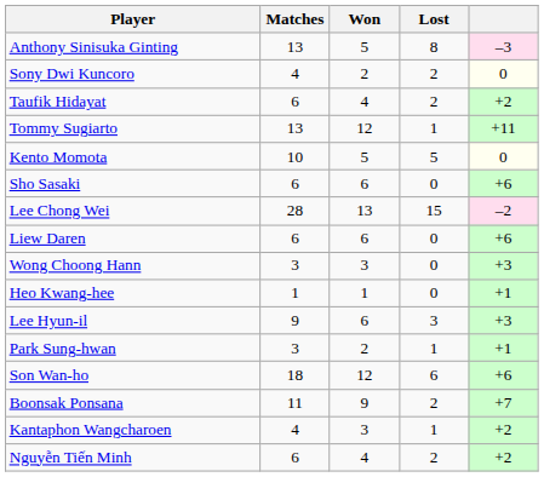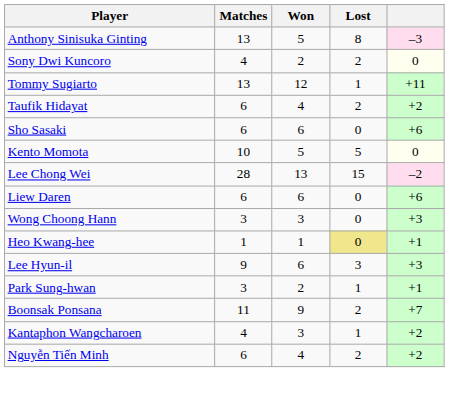 <table class=wikitable style="text-align:center; font-size:small">
 <tr>
 <th width="200">Player</th>
 <th width="50">Matches</th>
 <th width="50">Won</th>
 <th width="50">Lost</th>
 <th width="50"></th>
 </tr>
 <tr>
 <td align="left"> <a href='#'>Anthony Sinisuka Ginting</a></td>
 <td>13</td>
 <td>5</td>
 <td>8</td>
 <td bgcolor="#ffddee">–3</td>
 </tr>
 <tr>
 <td align="left"> <a href='#'>Sony Dwi Kuncoro</a></td>
 <td>4</td>
 <td>2</td>
 <td>2</td>
 <td bgcolor="#fffff0">0</td>
 </tr>
 <tr>
+<td align="left"> <a href='#'>Tommy Sugiarto</a></td>
+<td>13</td>
+<td>12</td>
+<td>1</td>
+<td bgcolor="#ccffcc">+11</td>
+</tr>
+<tr>
 <td align="left"> <a href='#'>Taufik Hidayat</a></td>
 <td>6</td>
 <td>4</td>
 <td>2</td>
 <td bgcolor="#ccffcc">+2</td>
 </tr>
 <tr>
-<td align="left"> <a href='#'>Tommy Sugiarto</a></td>
-<td>13</td>
-<td>12</td>
-<td>1</td>
-<td bgcolor="#ccffcc">+11</td>
+<td align="left"> <a href='#'>Sho Sasaki</a></td>
+<td>6</td>
+<td>6</td>
+<td>0</td>
+<td bgcolor="#ccffcc">+6</td>
 </tr>
 <tr>
 <td align="left"> <a href='#'>Kento Momota</a></td>
 <td>10</td>
 <td>5</td>
 <td>5</td>
 <td bgcolor="#fffff0">0</td>
-</tr>
-<tr>
-<td align="left"> <a href='#'>Sho Sasaki</a></td>
-<td>6</td>
-<td>6</td>
-<td>0</td>
-<td bgcolor="#ccffcc">+6</td>
 </tr>
 <tr>
 <td align="left"> <a href='#'>Lee Chong Wei</a></td>
 <td>28</td>
 <td>13</td>
 <td>15</td>
 <td bgcolor="#ffddee">–2</td>
 </tr>
 <tr>
 <td align="left"> <a href='#'>Liew Daren</a></td>
 <td>6</td>
 <td>6</td>
 <td>0</td>
 <td bgcolor="#ccffcc">+6</td>
 </tr>
 <tr>
 <td align="left"> <a href='#'>Wong Choong Hann</a></td>
 <td>3</td>
 <td>3</td>
 <td>0</td>
 <td bgcolor="#ccffcc">+3</td>
 </tr>
 <tr>
 <td align="left"> <a href='#'>Heo Kwang-hee</a></td>
 <td>1</td>
 <td>1</td>
-<td>0</td>
+<td style="background: khaki;">0</td>
 <td bgcolor="#ccffcc">+1</td>
 </tr>
 <tr>
 <td align="left"> <a href='#'>Lee Hyun-il</a></td>
 <td>9</td>
 <td>6</td>
 <td>3</td>
 <td bgcolor="#ccffcc">+3</td>
 </tr>
 <tr>
 <td align="left"> <a href='#'>Park Sung-hwan</a></td>
 <td>3</td>
 <td>2</td>
 <td>1</td>
 <td bgcolor="#ccffcc">+1</td>
-</tr>
-<tr>
-<td align="left"> <a href='#'>Son Wan-ho</a></td>
-<td>18</td>
-<td>12</td>
-<td>6</td>
-<td bgcolor="#ccffcc">+6</td>
 </tr>
 <tr>
 <td align="left"> <a href='#'>Boonsak Ponsana</a></td>
 <td>11</td>
 <td>9</td>
 <td>2</td>
 <td bgcolor="#ccffcc">+7</td>
 </tr>
 <tr>
 <td align="left"> <a href='#'>Kantaphon Wangcharoen</a></td>
 <td>4</td>
 <td>3</td>
 <td>1</td>
 <td bgcolor="#ccffcc">+2</td>
 </tr>
 <tr>
 <td align="left"> <a href='#'>Nguyễn Tiến Minh</a></td>
 <td>6</td>
 <td>4</td>
 <td>2</td>
 <td bgcolor="#ccffcc">+2</td>
 </tr>
 </table>
